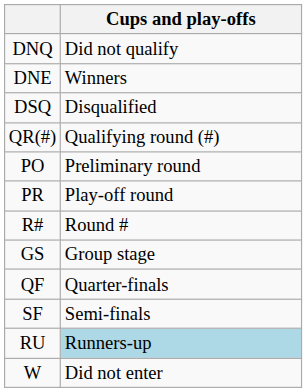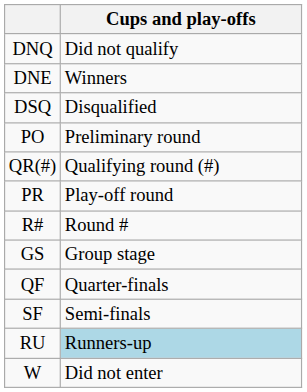 <table class="wikitable">
 <tr>
 <th style="width: 40px"></th>
 <th style="width: 200px">Cups and play-offs</th>
 </tr>
 <tr>
 <td style="text-align: center">DNQ</td>
 <td>Did not qualify</td>
 </tr>
 <tr>
 <td style="text-align: center">DNE</td>
 <td>Winners</td>
 </tr>
 <tr>
 <td style="text-align: center">DSQ</td>
 <td>Disqualified</td>
 </tr>
 <tr>
+<td style="text-align: center">PO</td>
+<td>Preliminary round</td>
+</tr>
+<tr>
 <td style="text-align: center">QR(#)</td>
 <td>Qualifying round (#)</td>
-</tr>
-<tr>
-<td style="text-align: center">PO</td>
-<td>Preliminary round</td>
 </tr>
 <tr>
 <td style="text-align: center">PR</td>
 <td>Play-off round</td>
 </tr>
 <tr>
 <td style="text-align: center">R#</td>
 <td>Round #</td>
 </tr>
 <tr>
 <td style="text-align: center">GS</td>
 <td>Group stage</td>
 </tr>
 <tr>
 <td style="text-align: center">QF</td>
 <td>Quarter-finals</td>
 </tr>
 <tr>
 <td style="text-align: center">SF</td>
 <td>Semi-finals</td>
 </tr>
 <tr>
 <td style="text-align: center">RU</td>
 <td style="background: lightblue;">Runners-up</td>
 </tr>
 <tr>
 <td style="text-align: center">W</td>
 <td>Did not enter</td>
 </tr>
 </table>
